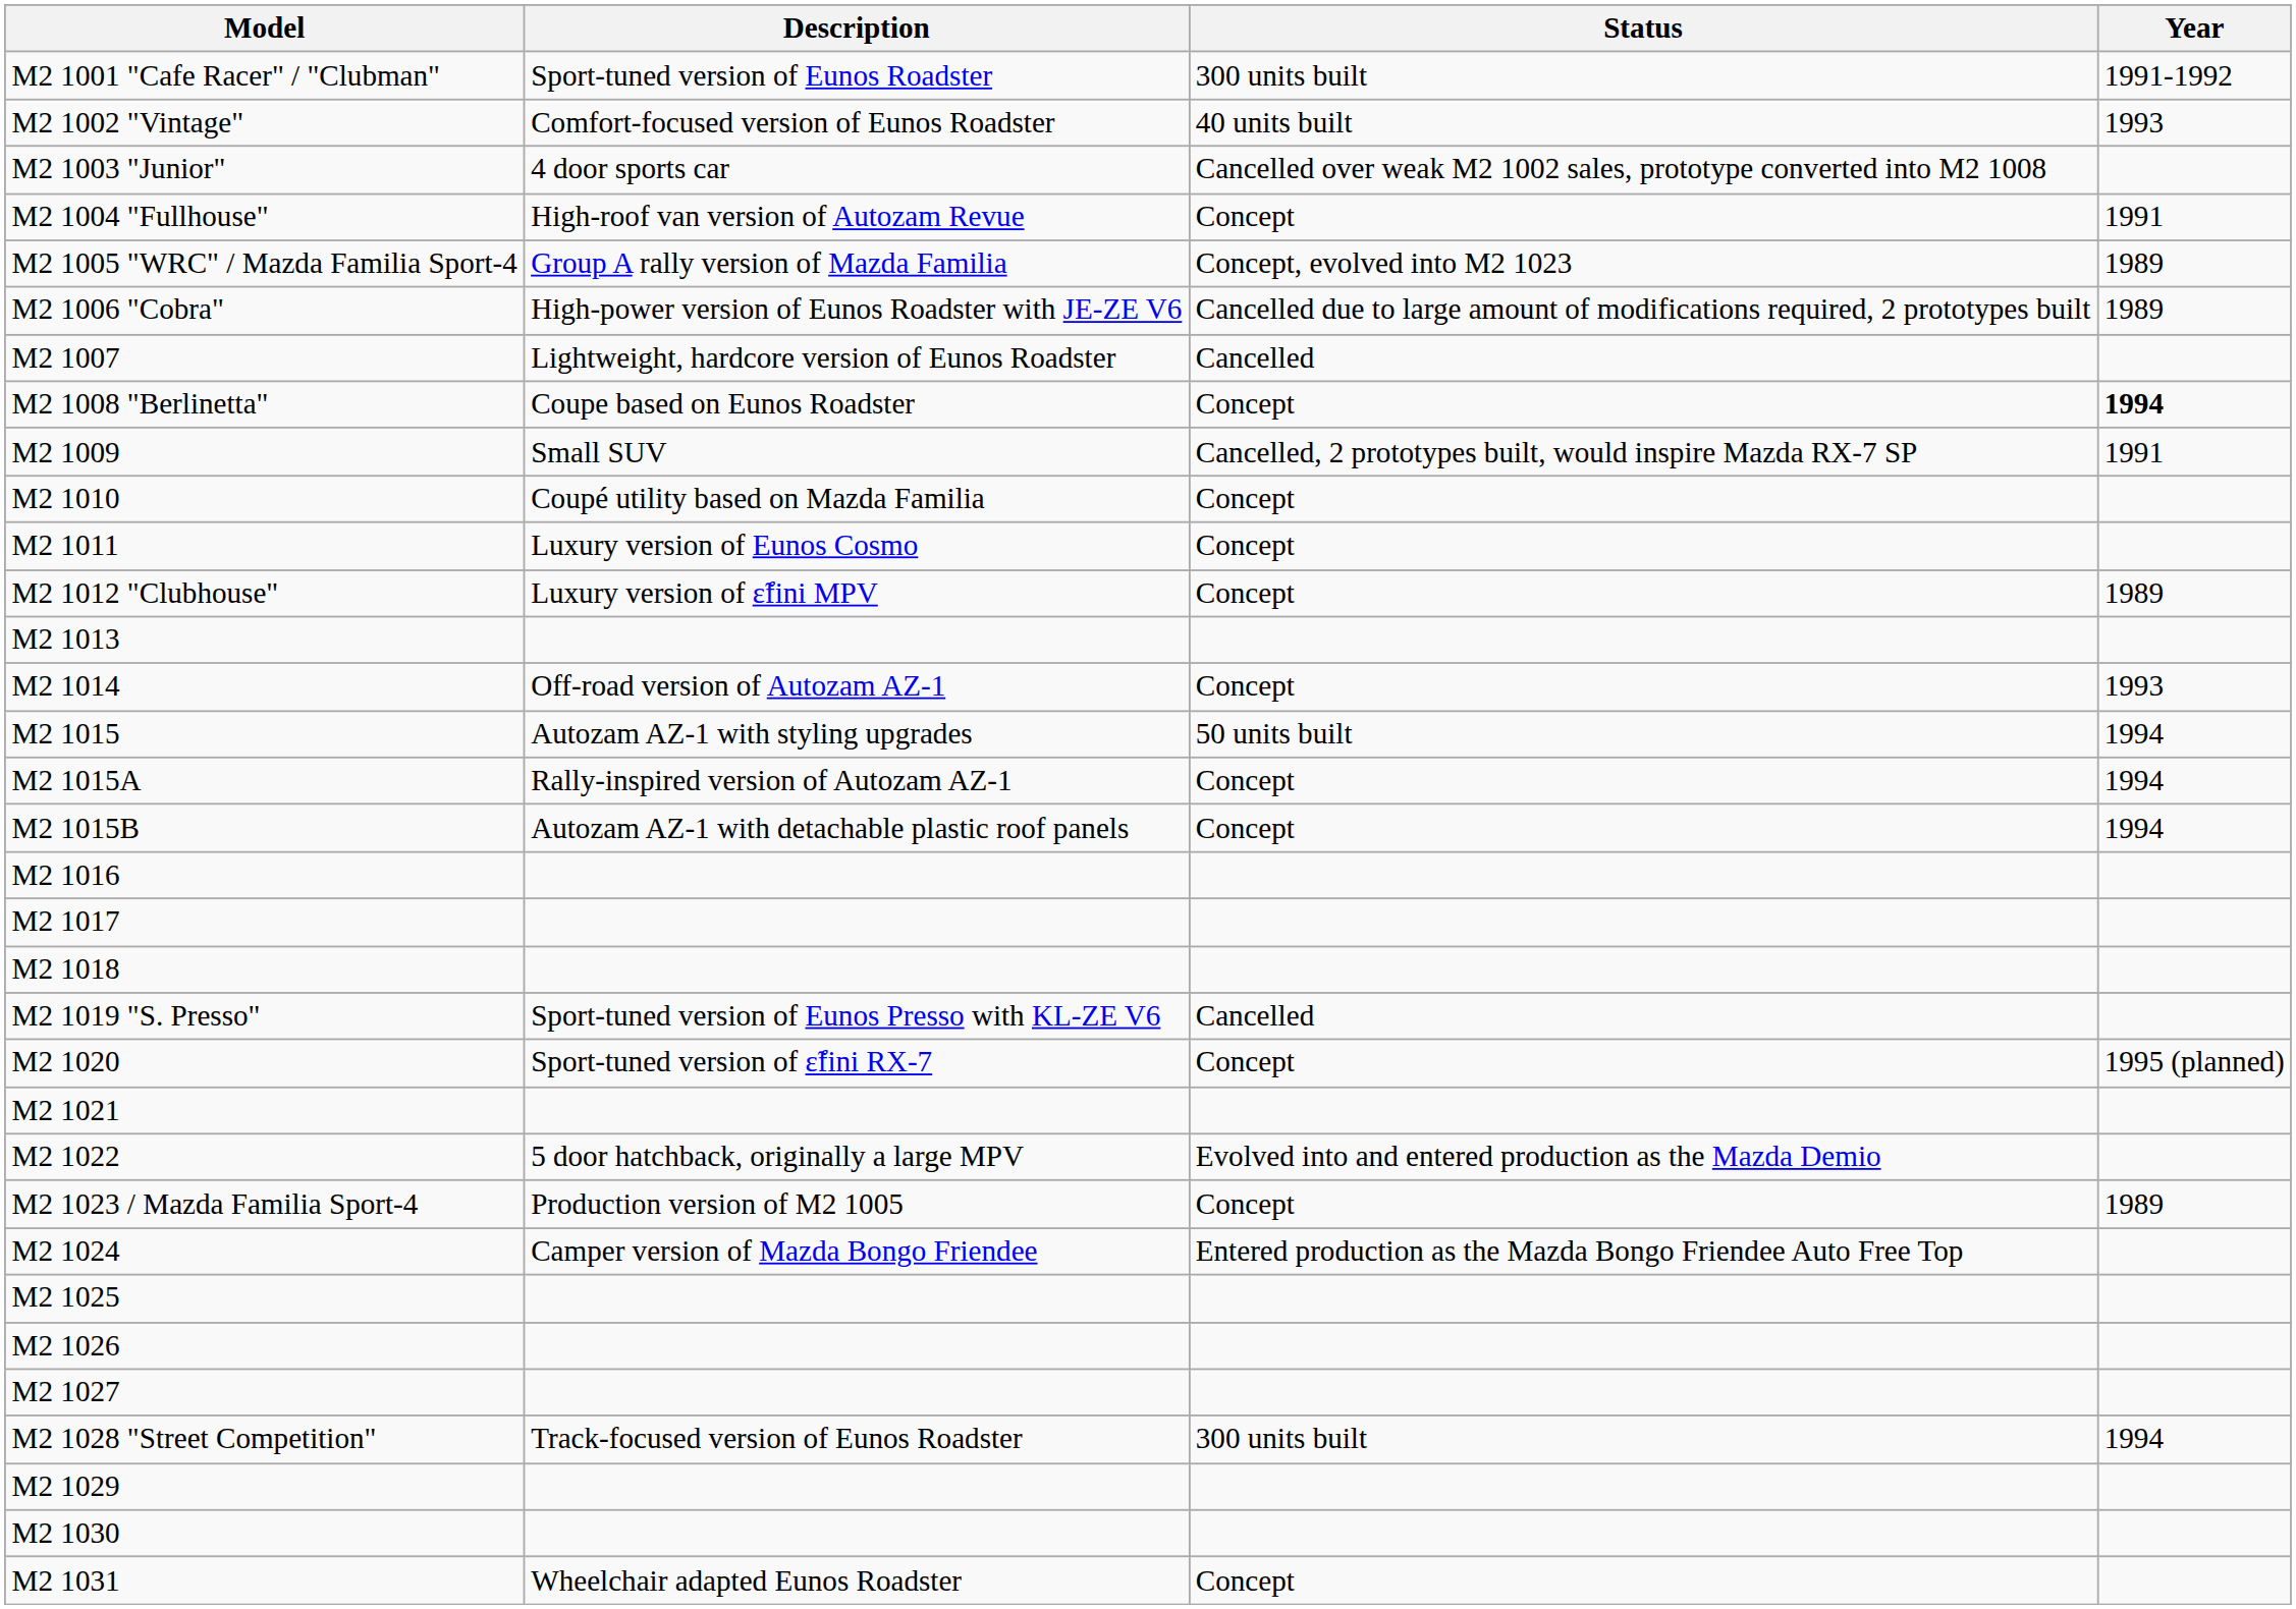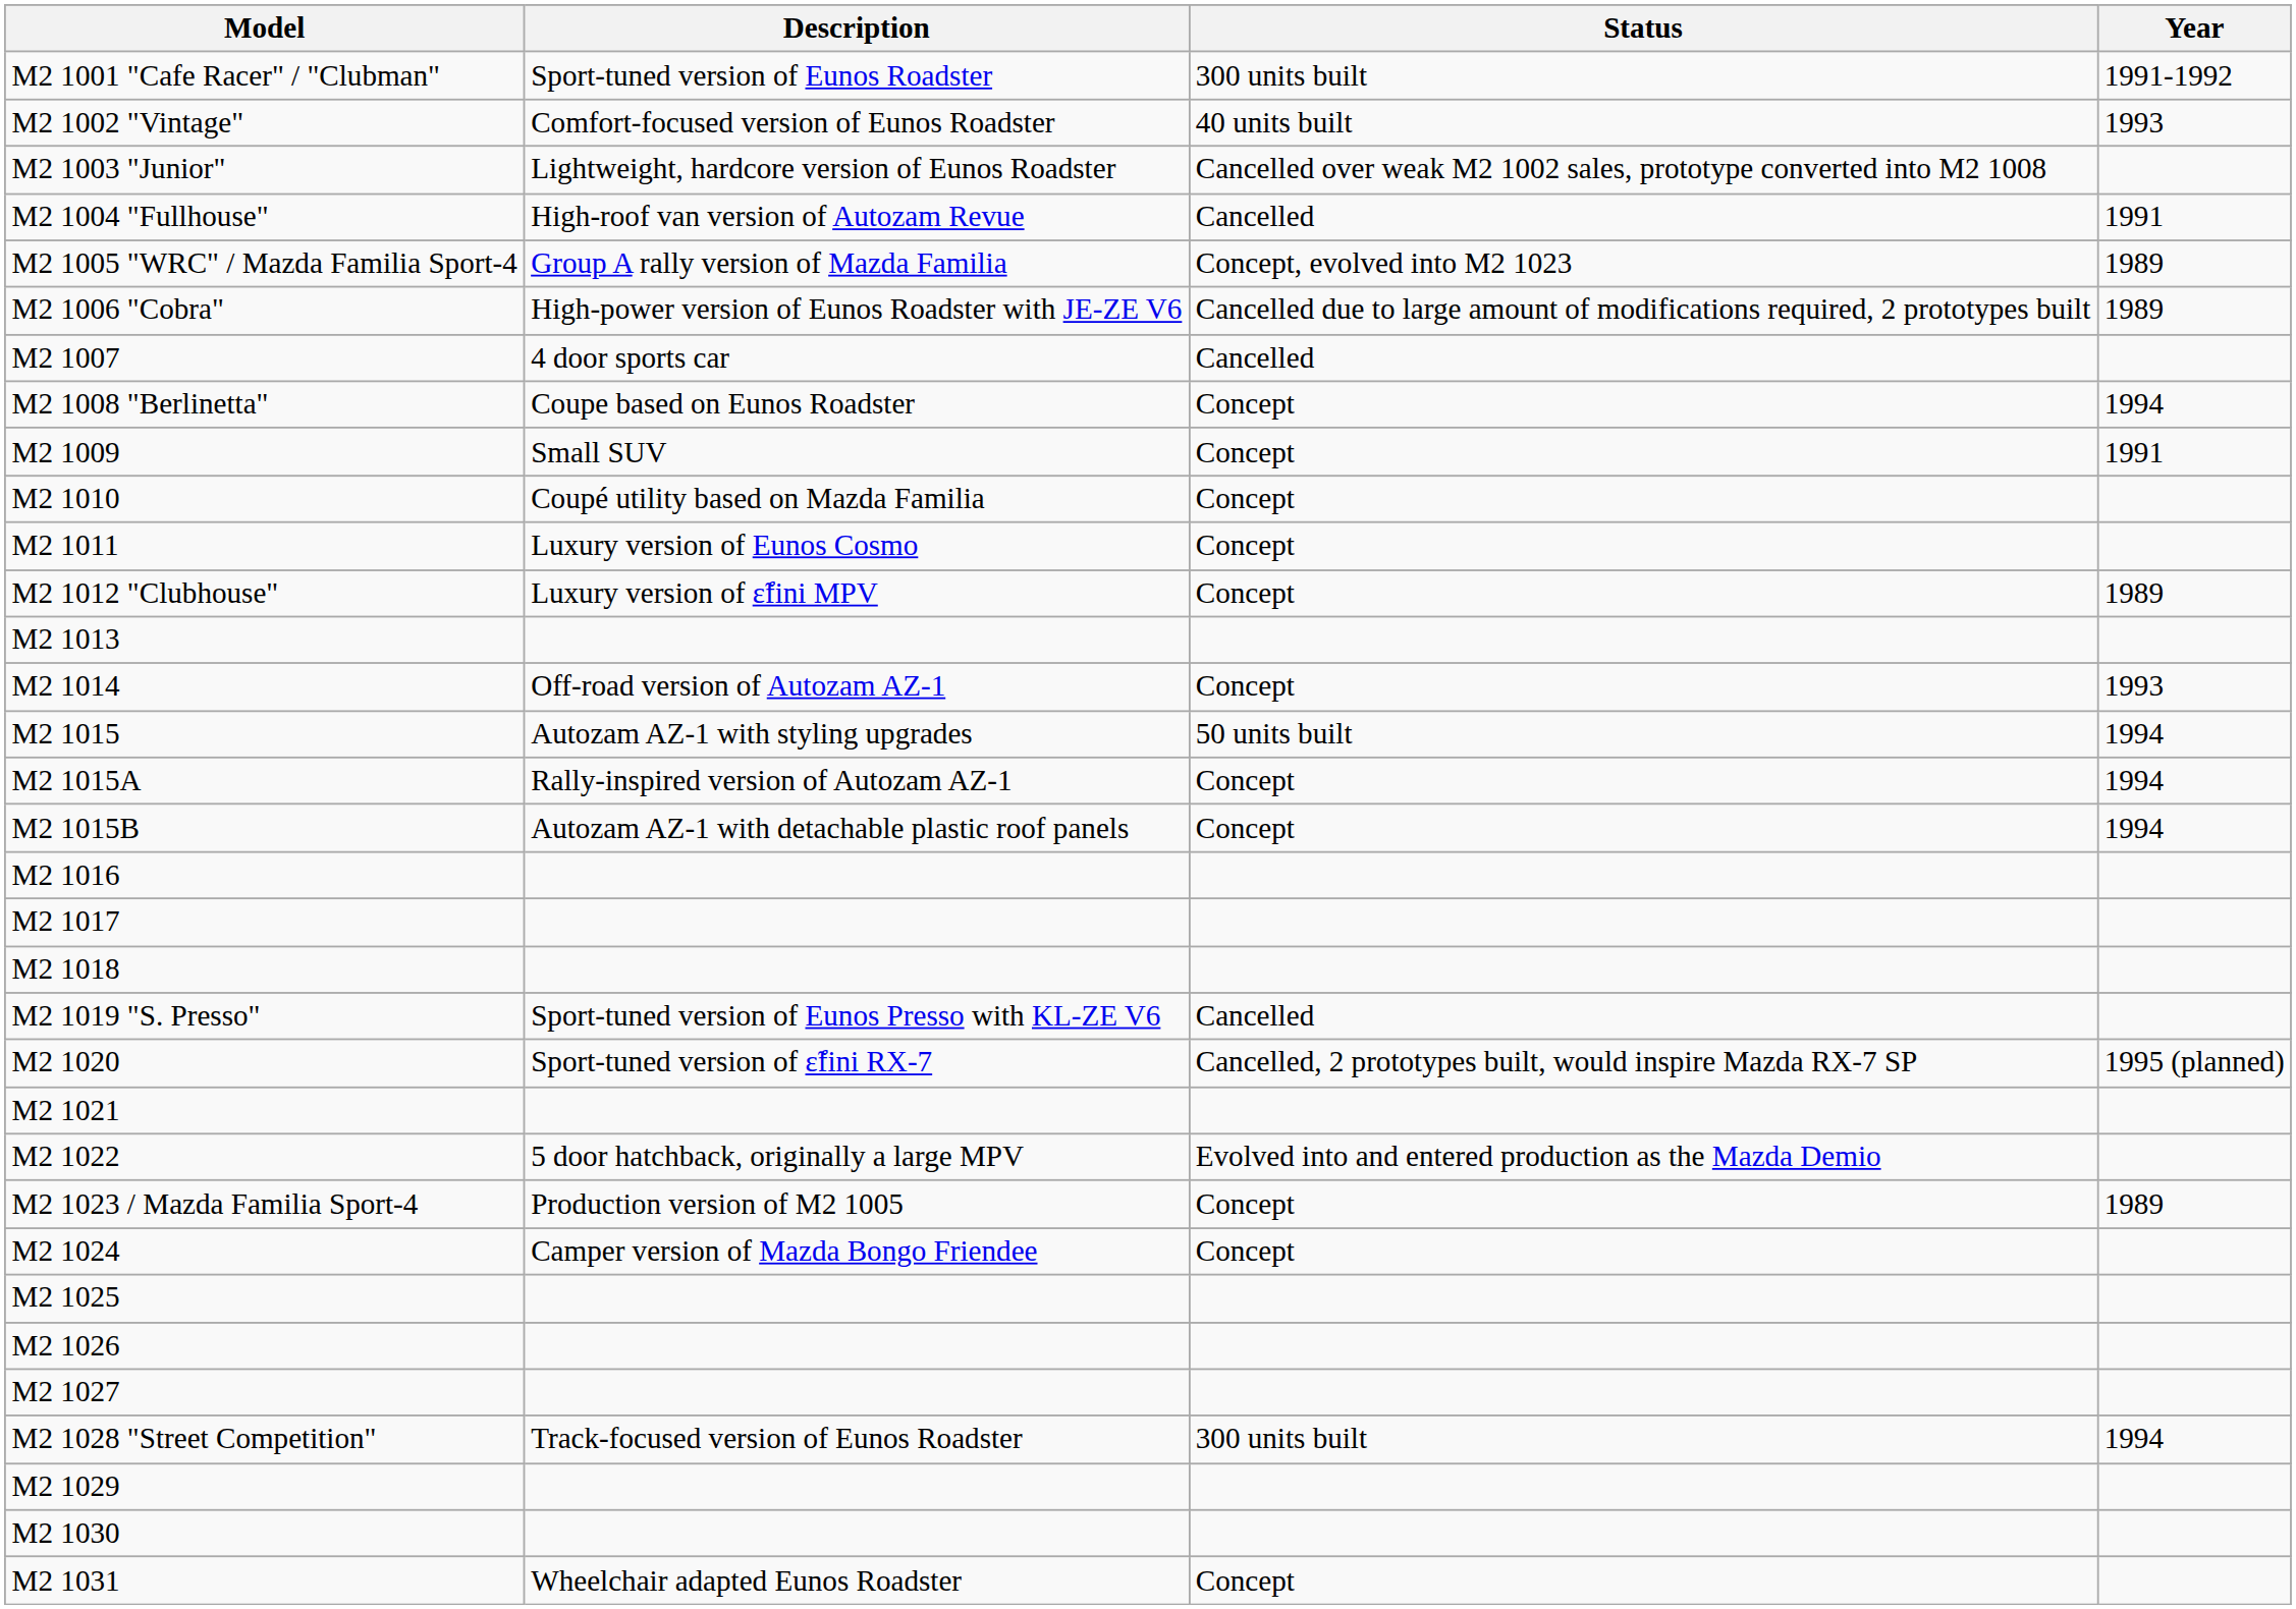 <table class="wikitable">
 <tr>
 <th>Model</th>
 <th>Description</th>
 <th>Status</th>
 <th>Year</th>
 </tr>
 <tr>
 <td>M2 1001 "Cafe Racer" / "Clubman"</td>
 <td>Sport-tuned version of <a href='#'>Eunos Roadster</a></td>
 <td>300 units built</td>
 <td>1991-1992</td>
 </tr>
 <tr>
 <td>M2 1002 "Vintage"</td>
 <td>Comfort-focused version of Eunos Roadster</td>
 <td>40 units built</td>
 <td>1993</td>
 </tr>
 <tr>
 <td>M2 1003 "Junior"</td>
-<td>4 door sports car</td>
+<td>Lightweight, hardcore version of Eunos Roadster</td>
 <td>Cancelled over weak M2 1002 sales, prototype converted into M2 1008</td>
 <td></td>
 </tr>
 <tr>
 <td>M2 1004 "Fullhouse"</td>
 <td>High-roof van version of <a href='#'>Autozam Revue</a></td>
-<td>Concept</td>
+<td>Cancelled</td>
 <td>1991</td>
 </tr>
 <tr>
 <td>M2 1005 "WRC" / Mazda Familia Sport-4</td>
 <td><a href='#'>Group A</a> rally version of <a href='#'>Mazda Familia</a></td>
 <td>Concept, evolved into M2 1023</td>
 <td>1989</td>
 </tr>
 <tr>
 <td>M2 1006 "Cobra"</td>
 <td>High-power version of Eunos Roadster with <a href='#'>JE-ZE V6</a></td>
 <td>Cancelled due to large amount of modifications required, 2 prototypes built</td>
 <td>1989</td>
 </tr>
 <tr>
 <td>M2 1007</td>
-<td>Lightweight, hardcore version of Eunos Roadster</td>
+<td>4 door sports car</td>
 <td>Cancelled</td>
 <td></td>
 </tr>
 <tr>
 <td>M2 1008 "Berlinetta"</td>
 <td>Coupe based on Eunos Roadster</td>
 <td>Concept</td>
-<td><strong>1994</strong></td>
+<td>1994</td>
 </tr>
 <tr>
 <td>M2 1009</td>
 <td>Small SUV</td>
-<td>Cancelled, 2 prototypes built, would inspire Mazda RX-7 SP</td>
+<td>Concept</td>
 <td>1991</td>
 </tr>
 <tr>
 <td>M2 1010</td>
 <td>Coupé utility based on Mazda Familia</td>
 <td>Concept</td>
 <td></td>
 </tr>
 <tr>
 <td>M2 1011</td>
 <td>Luxury version of <a href='#'>Eunos Cosmo</a></td>
 <td>Concept</td>
 <td></td>
 </tr>
 <tr>
 <td>M2 1012 "Clubhouse"</td>
 <td>Luxury version of <a href='#'>ɛ̃fini MPV</a></td>
 <td>Concept</td>
 <td>1989</td>
 </tr>
 <tr>
 <td>M2 1013</td>
 <td></td>
 <td></td>
 <td></td>
 </tr>
 <tr>
 <td>M2 1014</td>
 <td>Off-road version of <a href='#'>Autozam AZ-1</a></td>
 <td>Concept</td>
 <td>1993</td>
 </tr>
 <tr>
 <td>M2 1015</td>
 <td>Autozam AZ-1 with styling upgrades</td>
 <td>50 units built</td>
 <td>1994</td>
 </tr>
 <tr>
 <td>M2 1015A</td>
 <td>Rally-inspired version of Autozam AZ-1</td>
 <td>Concept</td>
 <td>1994</td>
 </tr>
 <tr>
 <td>M2 1015B</td>
 <td>Autozam AZ-1 with detachable plastic roof panels</td>
 <td>Concept</td>
 <td>1994</td>
 </tr>
 <tr>
 <td>M2 1016</td>
 <td></td>
 <td></td>
 <td></td>
 </tr>
 <tr>
 <td>M2 1017</td>
 <td></td>
 <td></td>
 <td></td>
 </tr>
 <tr>
 <td>M2 1018</td>
 <td></td>
 <td></td>
 <td></td>
 </tr>
 <tr>
 <td>M2 1019 "S. Presso"</td>
 <td>Sport-tuned version of <a href='#'>Eunos Presso</a> with <a href='#'>KL-ZE V6</a></td>
 <td>Cancelled</td>
 <td></td>
 </tr>
 <tr>
 <td>M2 1020</td>
 <td>Sport-tuned version of <a href='#'>ɛ̃fini RX-7</a></td>
-<td>Concept</td>
+<td>Cancelled, 2 prototypes built, would inspire Mazda RX-7 SP</td>
 <td>1995 (planned)</td>
 </tr>
 <tr>
 <td>M2 1021</td>
 <td></td>
 <td></td>
 <td></td>
 </tr>
 <tr>
 <td>M2 1022</td>
 <td>5 door hatchback, originally a large MPV</td>
 <td>Evolved into and entered production as the <a href='#'>Mazda Demio</a></td>
 <td></td>
 </tr>
 <tr>
 <td>M2 1023 / Mazda Familia Sport-4</td>
 <td>Production version of M2 1005</td>
 <td>Concept</td>
 <td>1989</td>
 </tr>
 <tr>
 <td>M2 1024</td>
 <td>Camper version of <a href='#'>Mazda Bongo Friendee</a></td>
-<td>Entered production as the Mazda Bongo Friendee Auto Free Top</td>
+<td>Concept</td>
 <td></td>
 </tr>
 <tr>
 <td>M2 1025</td>
 <td></td>
 <td></td>
 <td></td>
 </tr>
 <tr>
 <td>M2 1026</td>
 <td></td>
 <td></td>
 <td></td>
 </tr>
 <tr>
 <td>M2 1027</td>
 <td></td>
 <td></td>
 <td></td>
 </tr>
 <tr>
 <td>M2 1028 "Street Competition"</td>
 <td>Track-focused version of Eunos Roadster</td>
 <td>300 units built</td>
 <td>1994</td>
 </tr>
 <tr>
 <td>M2 1029</td>
 <td></td>
 <td></td>
 <td></td>
 </tr>
 <tr>
 <td>M2 1030</td>
 <td></td>
 <td></td>
 <td></td>
 </tr>
 <tr>
 <td>M2 1031</td>
 <td>Wheelchair adapted Eunos Roadster</td>
 <td>Concept</td>
 <td></td>
 </tr>
 </table>
